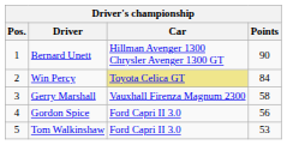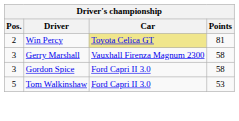 <table class="wikitable" style="font-size: 90%">
 <tr>
 <th colspan=4>Driver's championship</th>
 </tr>
 <tr>
 <th>Pos.</th>
 <th>Driver</th>
 <th>Car </th>
 <th>Points</th>
 </tr>
 <tr>
-<td align=center>1</td>
-<td> <a href='#'>Bernard Unett</a></td>
-<td><a href='#'>Hillman Avenger 1300</a><br><a href='#'>Chrysler Avenger 1300 GT</a></td>
-<td align=center>90</td>
-</tr>
-<tr>
 <td align=center>2</td>
 <td> <a href='#'>Win Percy</a></td>
 <td style="background: khaki;"><a href='#'>Toyota Celica GT</a></td>
-<td align=center>84</td>
+<td align=center>81</td>
 </tr>
 <tr>
 <td align=center>3</td>
 <td> <a href='#'>Gerry Marshall</a></td>
 <td><a href='#'>Vauxhall Firenza Magnum 2300</a></td>
 <td align=center>58</td>
 </tr>
 <tr>
-<td align=center>4</td>
+<td align=center>3</td>
 <td> <a href='#'>Gordon Spice</a></td>
 <td><a href='#'>Ford Capri II 3.0</a></td>
-<td align=center>56</td>
+<td align=center>58</td>
 </tr>
 <tr>
 <td align=center>5</td>
 <td> <a href='#'>Tom Walkinshaw</a></td>
 <td><a href='#'>Ford Capri II 3.0</a></td>
 <td align=center>53</td>
 </tr>
 </table>
